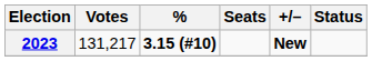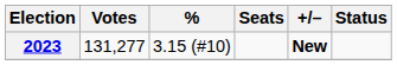 <table class="wikitable" style=text-align:left;">
 <tr>
 <th>Election</th>
 <th>Votes</th>
 <th>%</th>
 <th>Seats</th>
 <th>+/–</th>
 <th>Status</th>
 </tr>
 <tr>
 <th><a href='#'>2023</a></th>
-<td>131,217</td>
-<td><strong>3.15 (#10)</strong></td>
+<td>131,277</td>
+<td>3.15 (#10)</td>
 <td></td>
 <td><strong>New</strong></td>
 <td></td>
 </tr>
 <tr>
 </tr>
 </table>
